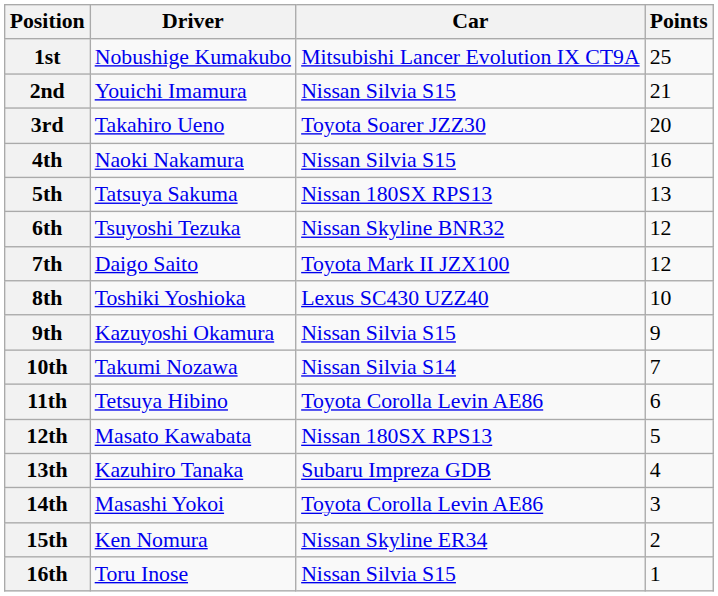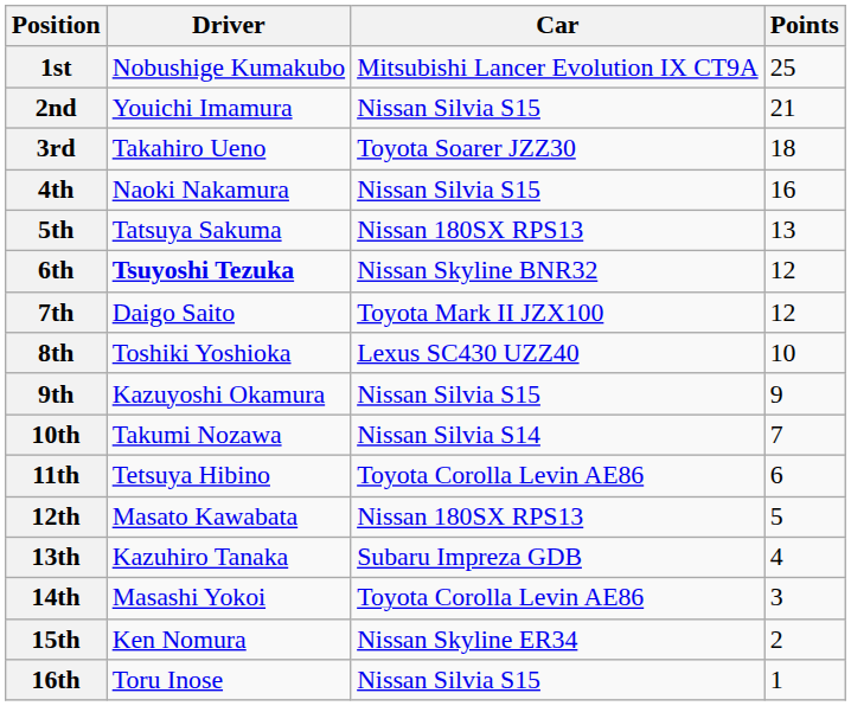 <table class="wikitable">
 <tr>
 <th>Position</th>
 <th>Driver</th>
 <th>Car</th>
 <th>Points</th>
 </tr>
 <tr>
 <th>1st</th>
 <td><a href='#'>Nobushige Kumakubo</a></td>
 <td><a href='#'>Mitsubishi Lancer Evolution IX CT9A</a></td>
 <td>25</td>
 </tr>
 <tr>
 <th>2nd</th>
 <td><a href='#'>Youichi Imamura</a></td>
 <td><a href='#'>Nissan Silvia S15</a></td>
 <td>21</td>
 </tr>
 <tr>
 <th>3rd</th>
 <td><a href='#'>Takahiro Ueno</a></td>
 <td><a href='#'>Toyota Soarer JZZ30</a></td>
-<td>20</td>
+<td>18</td>
 </tr>
 <tr>
 <th>4th</th>
 <td><a href='#'>Naoki Nakamura</a></td>
 <td><a href='#'>Nissan Silvia S15</a></td>
 <td>16</td>
 </tr>
 <tr>
 <th>5th</th>
 <td><a href='#'>Tatsuya Sakuma</a></td>
 <td><a href='#'>Nissan 180SX RPS13</a></td>
 <td>13</td>
 </tr>
 <tr>
 <th>6th</th>
-<td><a href='#'>Tsuyoshi Tezuka</a></td>
+<td><strong><a href='#'>Tsuyoshi Tezuka</a></strong></td>
 <td><a href='#'>Nissan Skyline BNR32</a></td>
 <td>12</td>
 </tr>
 <tr>
 <th>7th</th>
 <td><a href='#'>Daigo Saito</a></td>
 <td><a href='#'>Toyota Mark II JZX100</a></td>
 <td>12</td>
 </tr>
 <tr>
 <th>8th</th>
 <td><a href='#'>Toshiki Yoshioka</a></td>
 <td><a href='#'>Lexus SC430 UZZ40</a></td>
 <td>10</td>
 </tr>
 <tr>
 <th>9th</th>
 <td><a href='#'>Kazuyoshi Okamura</a></td>
 <td><a href='#'>Nissan Silvia S15</a></td>
 <td>9</td>
 </tr>
 <tr>
 <th>10th</th>
 <td><a href='#'>Takumi Nozawa</a></td>
 <td><a href='#'>Nissan Silvia S14</a></td>
 <td>7</td>
 </tr>
 <tr>
 <th>11th</th>
 <td><a href='#'>Tetsuya Hibino</a></td>
 <td><a href='#'>Toyota Corolla Levin AE86</a></td>
 <td>6</td>
 </tr>
 <tr>
 <th>12th</th>
 <td><a href='#'>Masato Kawabata</a></td>
 <td><a href='#'>Nissan 180SX RPS13</a></td>
 <td>5</td>
 </tr>
 <tr>
 <th>13th</th>
 <td><a href='#'>Kazuhiro Tanaka</a></td>
 <td><a href='#'>Subaru Impreza GDB</a></td>
 <td>4</td>
 </tr>
 <tr>
 <th>14th</th>
 <td><a href='#'>Masashi Yokoi</a></td>
 <td><a href='#'>Toyota Corolla Levin AE86</a></td>
 <td>3</td>
 </tr>
 <tr>
 <th>15th</th>
 <td><a href='#'>Ken Nomura</a></td>
 <td><a href='#'>Nissan Skyline ER34</a></td>
 <td>2</td>
 </tr>
 <tr>
 <th>16th</th>
 <td><a href='#'>Toru Inose</a></td>
 <td><a href='#'>Nissan Silvia S15</a></td>
 <td>1</td>
 </tr>
 </table>
